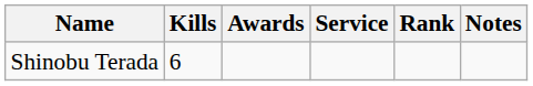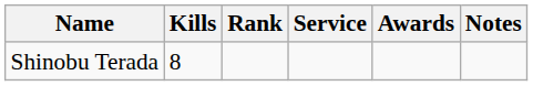 <table class=wikitable>
 <tr>
 <th>Name</th>
 <th>Kills</th>
+<th>Rank</th>
+<th>Service</th>
 <th>Awards</th>
-<th>Service</th>
-<th>Rank</th>
 <th>Notes</th>
 </tr>
 <tr>
 <td>Shinobu Terada</td>
-<td>6</td>
+<td>8</td>
 <td></td>
 <td></td>
 <td></td>
 <td></td>
 </tr>
 </table>
